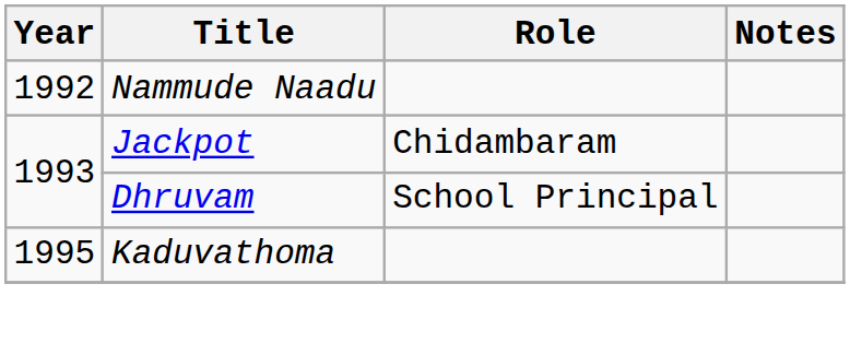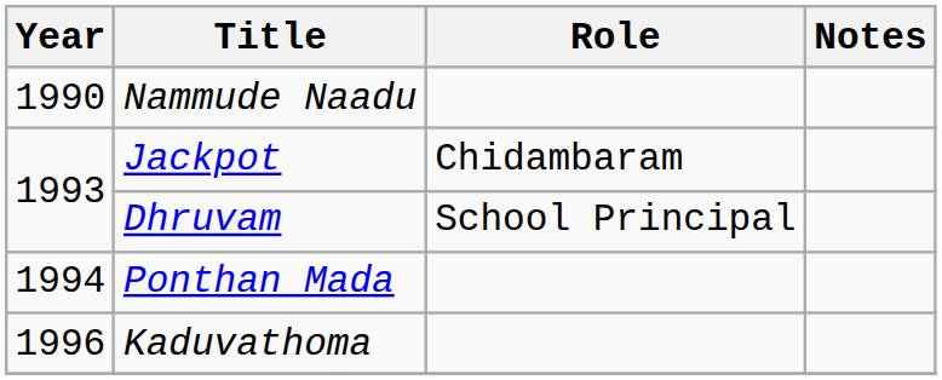 <table class="wikitable sortable">
 <tr>
 <th>Year</th>
 <th>Title</th>
 <th>Role</th>
 <th class="unsortable">Notes</th>
 </tr>
 <tr>
-<td>1992</td>
+<td>1990</td>
 <td><em>Nammude Naadu</em></td>
 <td></td>
 <td></td>
 </tr>
 <tr>
 <td rowspan=2>1993</td>
 <td><em><a href='#'>Jackpot</a></em></td>
 <td>Chidambaram</td>
 <td></td>
 </tr>
 <tr>
 <td><em><a href='#'>Dhruvam</a></em></td>
 <td>School Principal</td>
 <td></td>
 </tr>
 <tr>
-<td>1995</td>
+<td>1994</td>
+<td><em><a href='#'>Ponthan Mada</a></em></td>
+<td></td>
+<td></td>
+</tr>
+<tr>
+<td>1996</td>
 <td><em>Kaduvathoma</em></td>
 <td></td>
 <td></td>
 </tr>
 <tr>
 </tr>
 </table>
